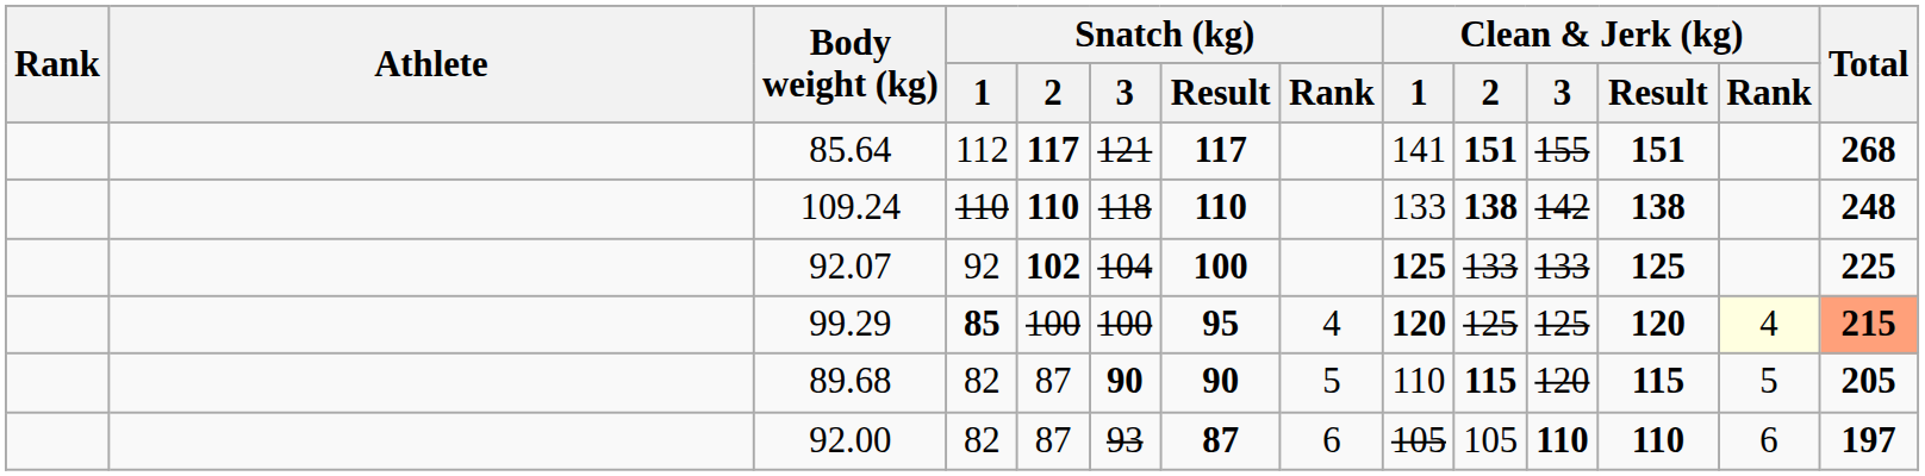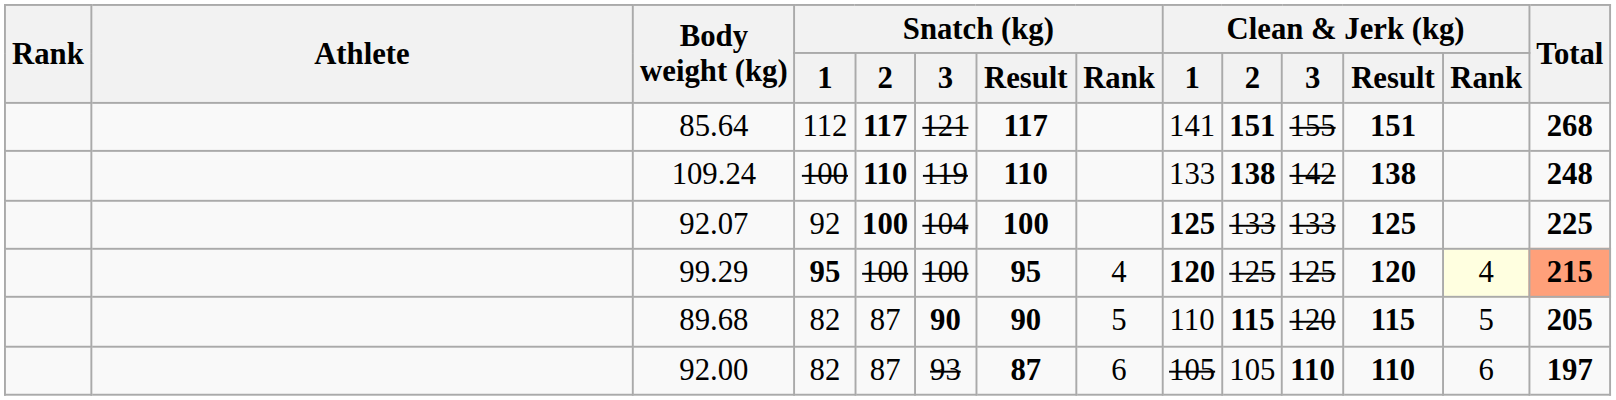 <table class = "wikitable sortable" style="text-align:center;">
 <tr>
 <th rowspan=2>Rank</th>
 <th rowspan=2 width=275>Athlete</th>
 <th rowspan=2>Body<br>weight (kg)</th>
 <th colspan=5>Snatch (kg)</th>
 <th colspan=5>Clean & Jerk (kg)</th>
 <th rowspan=2>Total</th>
 </tr>
 <tr>
 <th class="unsortable">1</th>
 <th class="unsortable">2</th>
 <th class="unsortable">3</th>
 <th width=45>Result</th>
 <th>Rank</th>
 <th class="unsortable">1</th>
 <th class="unsortable">2</th>
 <th class="unsortable">3</th>
 <th width=45>Result</th>
 <th>Rank</th>
 </tr>
 <tr>
 <td></td>
 <td align=left></td>
 <td>85.64</td>
 <td>112</td>
 <td><strong>117</strong></td>
 <td><s>121</s></td>
 <td><strong>117</strong></td>
 <td></td>
 <td>141</td>
 <td><strong>151</strong></td>
 <td><s>155</s></td>
 <td><strong>151</strong></td>
 <td></td>
 <td><strong>268</strong></td>
 </tr>
 <tr>
 <td></td>
 <td align=left></td>
 <td>109.24</td>
-<td><s>110</s></td>
+<td><s>100</s></td>
 <td><strong>110</strong></td>
-<td><s>118</s></td>
+<td><s>119</s></td>
 <td><strong>110</strong></td>
 <td></td>
 <td>133</td>
 <td><strong>138</strong></td>
 <td><s>142</s></td>
 <td><strong>138</strong></td>
 <td></td>
 <td><strong>248</strong></td>
 </tr>
 <tr>
 <td></td>
 <td align=left></td>
 <td>92.07</td>
 <td>92</td>
-<td><strong>102</strong></td>
+<td><strong>100</strong></td>
 <td><s>104</s></td>
 <td><strong>100</strong></td>
 <td></td>
 <td><strong>125</strong></td>
 <td><s>133</s></td>
 <td><s>133</s></td>
 <td><strong>125</strong></td>
 <td></td>
 <td><strong>225</strong></td>
 </tr>
 <tr>
 <td></td>
 <td align=left></td>
 <td>99.29</td>
-<td><strong>85</strong></td>
+<td><strong>95</strong></td>
 <td><s>100</s></td>
 <td><s>100</s></td>
 <td><strong>95</strong></td>
 <td>4</td>
 <td><strong>120</strong></td>
 <td><s>125</s></td>
 <td><s>125</s></td>
 <td><strong>120</strong></td>
 <td style="background: lightyellow;">4</td>
 <td style="background: lightsalmon;"><strong>215</strong></td>
 </tr>
 <tr>
 <td></td>
 <td align=left></td>
 <td>89.68</td>
 <td>82</td>
 <td>87</td>
 <td><strong>90</strong></td>
 <td><strong>90</strong></td>
 <td>5</td>
 <td>110</td>
 <td><strong>115</strong></td>
 <td><s>120</s></td>
 <td><strong>115</strong></td>
 <td>5</td>
 <td><strong>205</strong></td>
 </tr>
 <tr>
 <td></td>
 <td align=left></td>
 <td>92.00</td>
 <td>82</td>
 <td>87</td>
 <td><s>93</s></td>
 <td><strong>87</strong></td>
 <td>6</td>
 <td><s>105</s></td>
 <td>105</td>
 <td><strong>110</strong></td>
 <td><strong>110</strong></td>
 <td>6</td>
 <td><strong>197</strong></td>
 </tr>
 </table>
